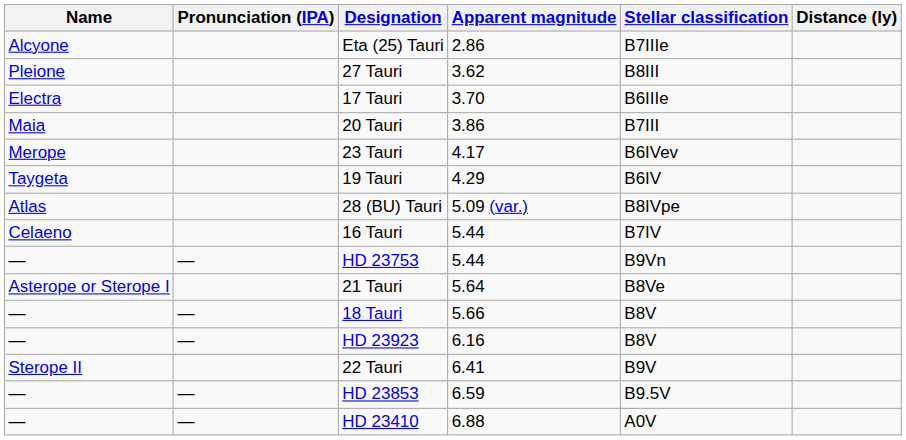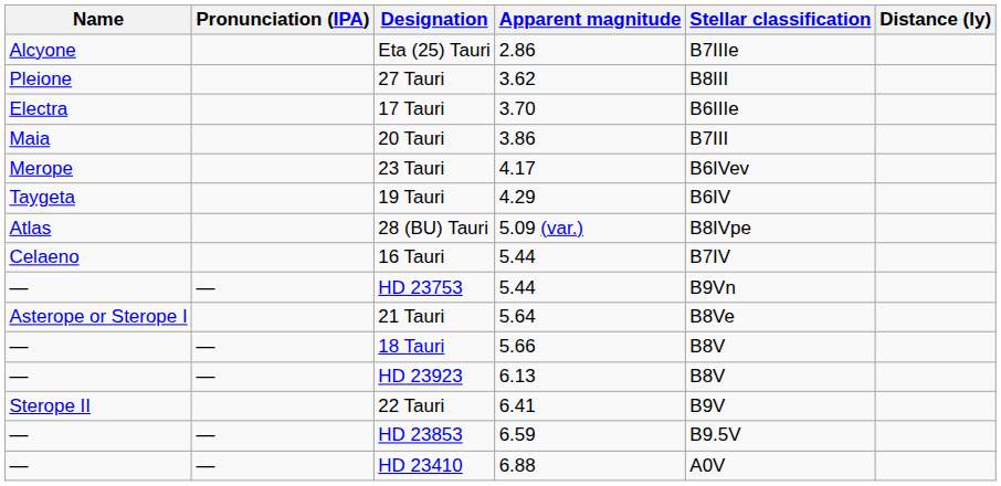 <table class="wikitable sortable">
 <tr>
 <th class="unsortable">Name</th>
 <th class="unsortable">Pronunciation (<a href='#'>IPA</a>)</th>
 <th class="unsortable"><a href='#'>Designation</a></th>
 <th><a href='#'>Apparent magnitude</a></th>
 <th><a href='#'>Stellar classification</a></th>
 <th>Distance (ly)</th>
 </tr>
 <tr>
 <td><a href='#'>Alcyone</a></td>
 <td></td>
 <td>Eta (25) Tauri</td>
 <td>2.86</td>
 <td>B7IIIe</td>
 <td></td>
 </tr>
 <tr>
 <td><a href='#'>Pleione</a></td>
 <td></td>
 <td>27 Tauri</td>
 <td>3.62</td>
 <td>B8III</td>
 <td></td>
 </tr>
 <tr>
 <td><a href='#'>Electra</a></td>
 <td></td>
 <td>17 Tauri</td>
 <td>3.70</td>
 <td>B6IIIe</td>
 <td></td>
 </tr>
 <tr>
 <td><a href='#'>Maia</a></td>
 <td></td>
 <td>20 Tauri</td>
 <td>3.86</td>
 <td>B7III</td>
 <td></td>
 </tr>
 <tr>
 <td><a href='#'>Merope</a></td>
 <td></td>
 <td>23 Tauri</td>
 <td>4.17</td>
 <td>B6IVev</td>
 <td></td>
 </tr>
 <tr>
 <td><a href='#'>Taygeta</a></td>
 <td></td>
 <td>19 Tauri</td>
 <td>4.29</td>
 <td>B6IV</td>
 <td></td>
 </tr>
 <tr>
 <td><a href='#'>Atlas</a></td>
 <td></td>
 <td>28 (BU) Tauri</td>
 <td>5.09 <a href='#'>(var.)</a></td>
 <td>B8IVpe</td>
 <td></td>
 </tr>
 <tr>
 <td><a href='#'>Celaeno</a></td>
 <td></td>
 <td>16 Tauri</td>
 <td>5.44</td>
 <td>B7IV</td>
 <td></td>
 </tr>
 <tr>
 <td>—</td>
 <td>—</td>
 <td><a href='#'>HD 23753</a></td>
 <td>5.44</td>
 <td>B9Vn</td>
 <td></td>
 </tr>
 <tr>
 <td><a href='#'>Asterope or Sterope I</a></td>
 <td></td>
 <td>21 Tauri</td>
 <td>5.64</td>
 <td>B8Ve</td>
 <td></td>
 </tr>
 <tr>
 <td>—</td>
 <td>—</td>
 <td><a href='#'>18 Tauri</a></td>
 <td>5.66</td>
 <td>B8V</td>
 <td></td>
 </tr>
 <tr>
 <td>—</td>
 <td>—</td>
 <td><a href='#'>HD 23923</a></td>
-<td>6.16</td>
+<td>6.13</td>
 <td>B8V</td>
 <td></td>
 </tr>
 <tr>
 <td><a href='#'>Sterope II</a></td>
 <td></td>
 <td>22 Tauri</td>
 <td>6.41</td>
 <td>B9V</td>
 <td></td>
 </tr>
 <tr>
 <td>—</td>
 <td>—</td>
 <td><a href='#'>HD 23853</a></td>
 <td>6.59</td>
 <td>B9.5V</td>
 <td></td>
 </tr>
 <tr>
 <td>—</td>
 <td>—</td>
 <td><a href='#'>HD 23410</a></td>
 <td>6.88</td>
 <td>A0V</td>
 <td></td>
 </tr>
 </table>
